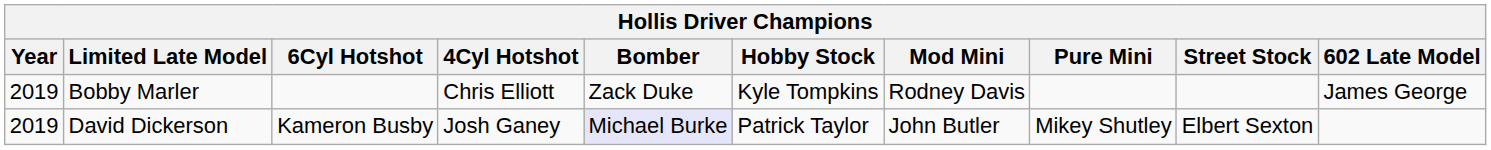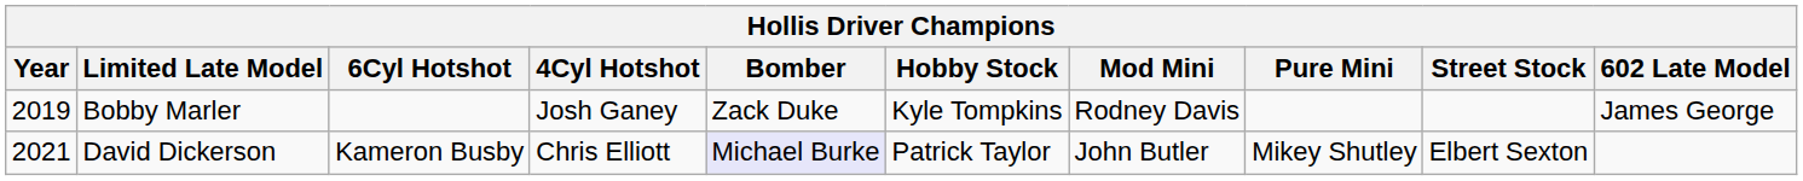 <table class="wikitable">
 <tr>
 <th colspan="10">Hollis Driver Champions</th>
 </tr>
 <tr>
 <th>Year</th>
 <th>Limited Late Model</th>
 <th>6Cyl Hotshot</th>
 <th>4Cyl Hotshot</th>
 <th>Bomber</th>
 <th>Hobby Stock</th>
 <th>Mod Mini</th>
 <th>Pure Mini</th>
 <th>Street Stock</th>
 <th>602 Late Model</th>
 </tr>
 <tr>
 <td>2019</td>
 <td>Bobby Marler</td>
 <td></td>
-<td>Chris Elliott</td>
+<td>Josh Ganey</td>
 <td>Zack Duke</td>
 <td>Kyle Tompkins</td>
 <td>Rodney Davis</td>
 <td></td>
 <td></td>
 <td>James George</td>
 </tr>
 <tr>
-<td>2019</td>
+<td>2021</td>
 <td>David Dickerson</td>
 <td>Kameron Busby</td>
-<td>Josh Ganey</td>
+<td>Chris Elliott</td>
 <td style="background: lavender;">Michael Burke</td>
 <td>Patrick Taylor</td>
 <td>John Butler</td>
 <td>Mikey Shutley</td>
 <td>Elbert Sexton</td>
 <td></td>
 </tr>
 </table>
